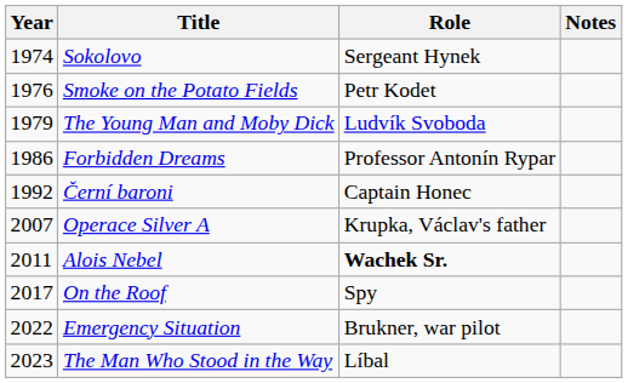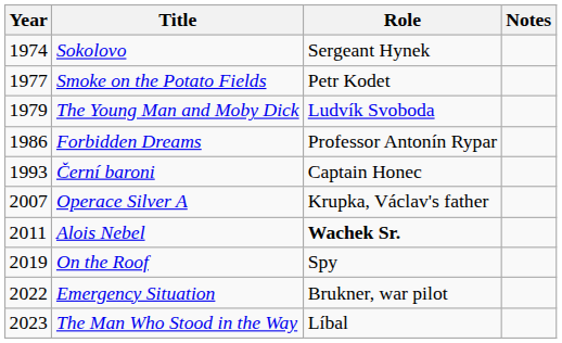 <table class="wikitable sortable">
 <tr>
 <th>Year</th>
 <th>Title</th>
 <th>Role</th>
 <th class="unsortable">Notes</th>
 </tr>
 <tr>
 <td>1974</td>
 <td><em><a href='#'>Sokolovo</a></em></td>
 <td>Sergeant Hynek</td>
 <td></td>
 </tr>
 <tr>
-<td>1976</td>
+<td>1977</td>
 <td><em><a href='#'>Smoke on the Potato Fields</a></em></td>
 <td>Petr Kodet</td>
 <td></td>
 </tr>
 <tr>
 <td>1979</td>
 <td><em><a href='#'>The Young Man and Moby Dick</a></em></td>
 <td><a href='#'>Ludvík Svoboda</a></td>
 <td></td>
 </tr>
 <tr>
 <td>1986</td>
 <td><em><a href='#'>Forbidden Dreams</a></em></td>
 <td>Professor Antonín Rypar</td>
 <td></td>
 </tr>
 <tr>
-<td>1992</td>
+<td>1993</td>
 <td><em><a href='#'>Černí baroni</a></em></td>
 <td>Captain Honec</td>
 <td></td>
 </tr>
 <tr>
 <td>2007</td>
 <td><em><a href='#'>Operace Silver A</a></em></td>
 <td>Krupka, Václav's father</td>
 <td></td>
 </tr>
 <tr>
 <td>2011</td>
 <td><em><a href='#'>Alois Nebel</a></em></td>
 <td><strong>Wachek Sr.</strong></td>
 <td></td>
 </tr>
 <tr>
-<td>2017</td>
+<td>2019</td>
 <td><em><a href='#'>On the Roof</a></em></td>
 <td>Spy</td>
 <td></td>
 </tr>
 <tr>
 <td>2022</td>
 <td><em><a href='#'>Emergency Situation</a></em></td>
 <td>Brukner, war pilot</td>
 <td></td>
 </tr>
 <tr>
 <td>2023</td>
 <td><em><a href='#'>The Man Who Stood in the Way</a></em></td>
 <td>Líbal</td>
 <td></td>
 </tr>
 </table>
